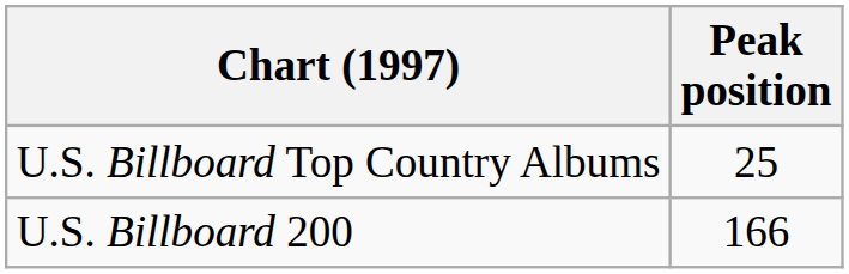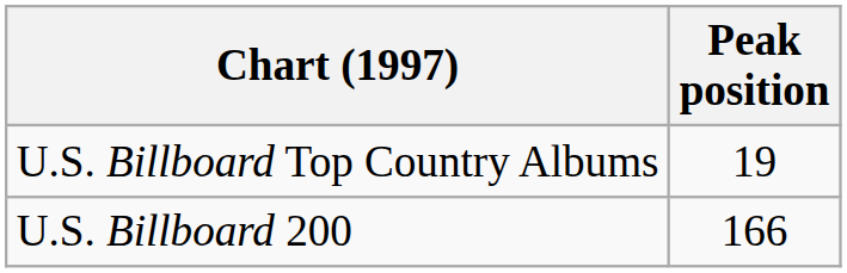 <table class="wikitable">
 <tr>
 <th>Chart (1997)</th>
 <th>Peak<br>position</th>
 </tr>
 <tr>
 <td>U.S. <em>Billboard</em> Top Country Albums</td>
-<td align="center">25</td>
+<td align="center">19</td>
 </tr>
 <tr>
 <td>U.S. <em>Billboard</em> 200</td>
 <td align="center">166</td>
 </tr>
 </table>
